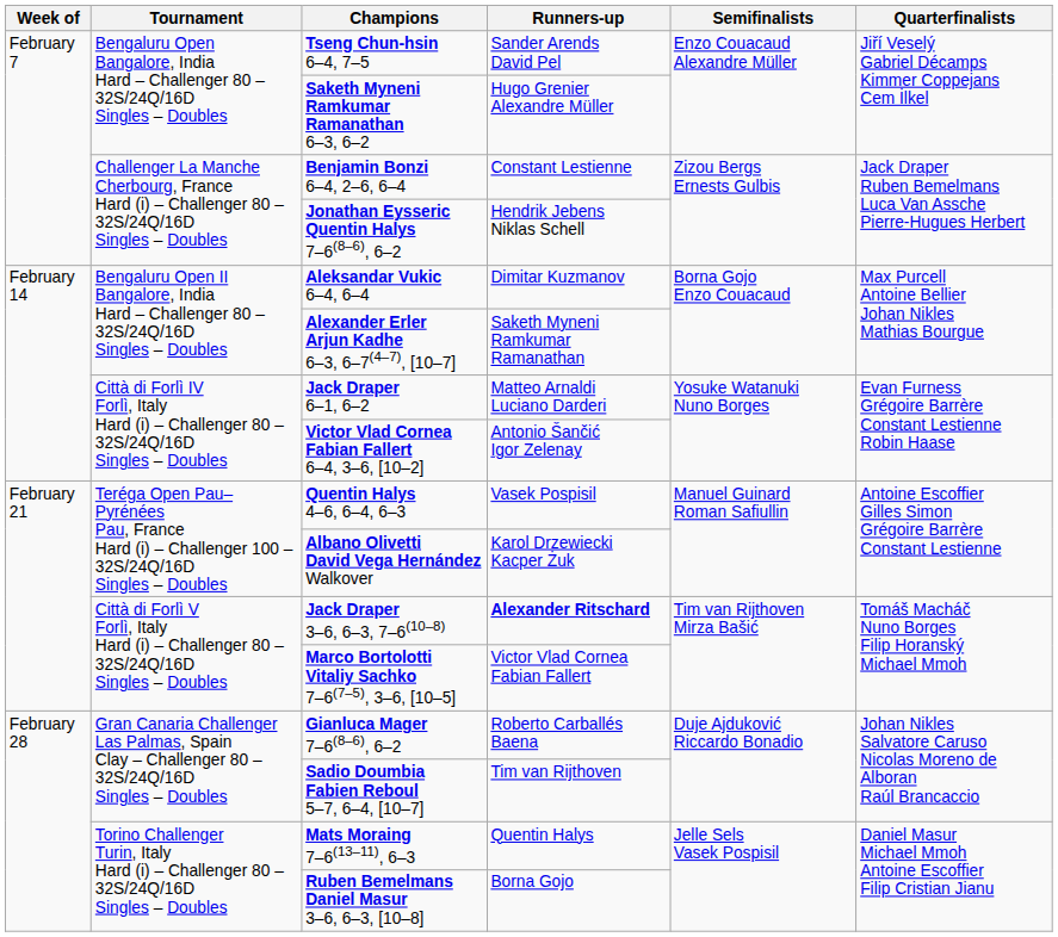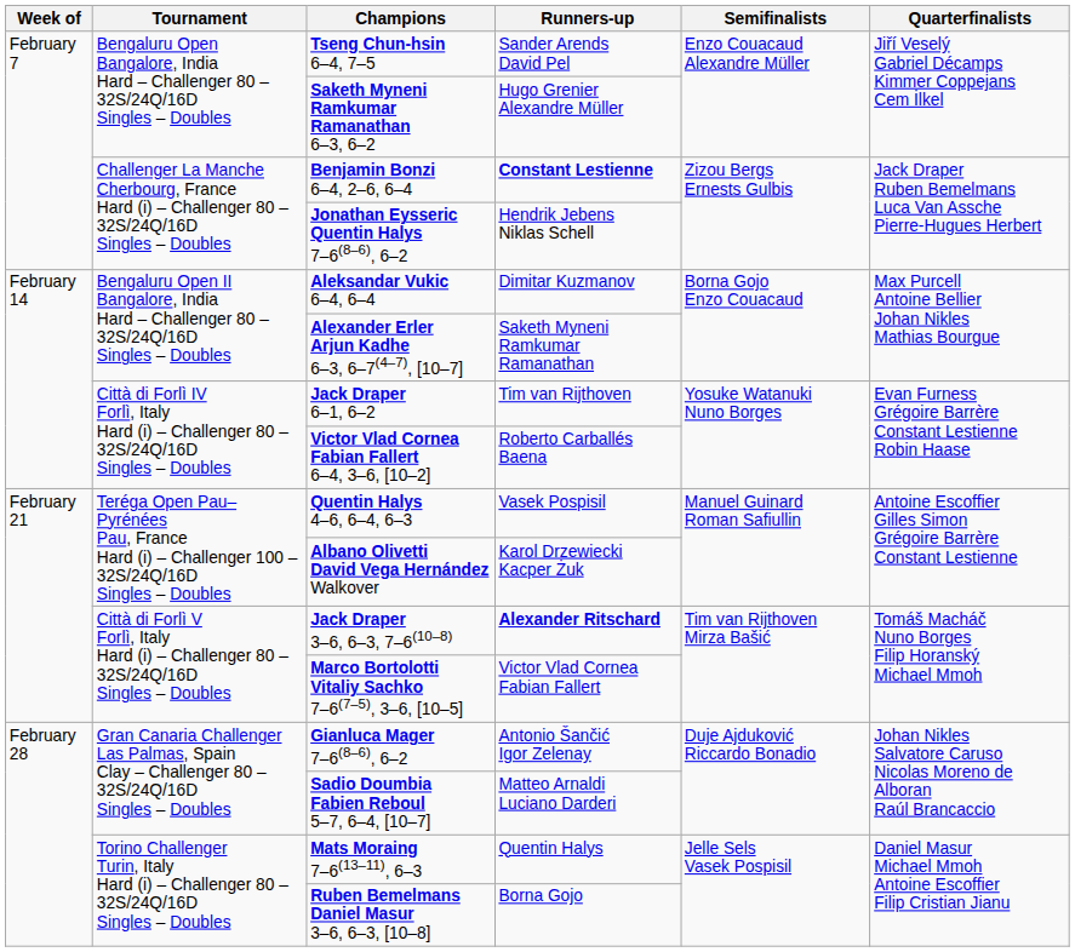 <table class="wikitable" style="font-size:85%;">
 <tr>
 <th width=75>Week of</th>
 <th width=250>Tournament</th>
 <th width=210>Champions</th>
 <th width=210>Runners-up</th>
 <th width=210>Semifinalists</th>
 <th width=210>Quarterfinalists</th>
 </tr>
 <tr valign=top>
 <td rowspan=4>February 7</td>
 <td rowspan=2><a href='#'>Bengaluru Open</a><br><a href='#'>Bangalore</a>, India <br> Hard – Challenger 80 – 32S/24Q/16D<br><a href='#'>Singles</a> – <a href='#'>Doubles</a></td>
 <td> <strong><a href='#'>Tseng Chun-hsin</a></strong><br>6–4, 7–5</td>
 <td> <a href='#'>Sander Arends</a><br> <a href='#'>David Pel</a></td>
 <td rowspan=2> <a href='#'>Enzo Couacaud</a> <br>  <a href='#'>Alexandre Müller</a></td>
 <td rowspan=2> <a href='#'>Jiří Veselý</a> <br>  <a href='#'>Gabriel Décamps</a> <br>  <a href='#'>Kimmer Coppejans</a> <br>  <a href='#'>Cem İlkel</a></td>
 </tr>
 <tr valign=top>
 <td> <strong><a href='#'>Saketh Myneni</a></strong><br> <strong><a href='#'>Ramkumar Ramanathan</a></strong><br>6–3, 6–2</td>
 <td> <a href='#'>Hugo Grenier</a><br> <a href='#'>Alexandre Müller</a></td>
 </tr>
 <tr valign=top>
 <td rowspan=2><a href='#'>Challenger La Manche</a><br><a href='#'>Cherbourg</a>, France <br> Hard (i) – Challenger 80 – 32S/24Q/16D<br><a href='#'>Singles</a> – <a href='#'>Doubles</a></td>
 <td> <strong><a href='#'>Benjamin Bonzi</a></strong><br>6–4, 2–6, 6–4</td>
-<td> <a href='#'>Constant Lestienne</a></td>
+<td><strong> <a href='#'>Constant Lestienne</a></strong></td>
 <td rowspan=2> <a href='#'>Zizou Bergs</a> <br>  <a href='#'>Ernests Gulbis</a></td>
 <td rowspan=2> <a href='#'>Jack Draper</a> <br> <a href='#'>Ruben Bemelmans</a> <br> <a href='#'>Luca Van Assche</a> <br>  <a href='#'>Pierre-Hugues Herbert</a></td>
 </tr>
 <tr valign=top>
 <td> <strong><a href='#'>Jonathan Eysseric</a></strong><br> <strong><a href='#'>Quentin Halys</a></strong><br>7–6<sup>(8–6)</sup>, 6–2</td>
 <td> <a href='#'>Hendrik Jebens</a><br> Niklas Schell</td>
 </tr>
 <tr valign=top>
 <td rowspan=4>February 14</td>
 <td rowspan=2><a href='#'>Bengaluru Open II</a><br><a href='#'>Bangalore</a>, India <br> Hard – Challenger 80 – 32S/24Q/16D<br><a href='#'>Singles</a> – <a href='#'>Doubles</a></td>
 <td> <strong><a href='#'>Aleksandar Vukic</a></strong><br>6–4, 6–4</td>
 <td> <a href='#'>Dimitar Kuzmanov</a></td>
 <td rowspan=2> <a href='#'>Borna Gojo</a> <br>  <a href='#'>Enzo Couacaud</a></td>
 <td rowspan=2> <a href='#'>Max Purcell</a> <br> <a href='#'>Antoine Bellier</a> <br> <a href='#'>Johan Nikles</a> <br>  <a href='#'>Mathias Bourgue</a></td>
 </tr>
 <tr valign=top>
 <td> <strong><a href='#'>Alexander Erler</a></strong><br> <strong><a href='#'>Arjun Kadhe</a></strong><br>6–3, 6–7<sup>(4–7)</sup>, [10–7]</td>
 <td> <a href='#'>Saketh Myneni</a><br> <a href='#'>Ramkumar Ramanathan</a></td>
 </tr>
 <tr valign=top>
 <td rowspan=2><a href='#'>Città di Forlì IV</a><br><a href='#'>Forlì</a>, Italy <br> Hard (i) – Challenger 80 – 32S/24Q/16D<br><a href='#'>Singles</a> – <a href='#'>Doubles</a></td>
 <td> <strong><a href='#'>Jack Draper</a></strong><br>6–1, 6–2</td>
-<td> <a href='#'>Matteo Arnaldi</a><br> <a href='#'>Luciano Darderi</a></td>
+<td> <a href='#'>Tim van Rijthoven</a></td>
 <td rowspan=2> <a href='#'>Yosuke Watanuki</a> <br>  <a href='#'>Nuno Borges</a></td>
 <td rowspan=2> <a href='#'>Evan Furness</a> <br> <a href='#'>Grégoire Barrère</a> <br> <a href='#'>Constant Lestienne</a> <br> <a href='#'>Robin Haase</a></td>
 </tr>
 <tr valign=top>
 <td> <strong><a href='#'>Victor Vlad Cornea</a></strong><br> <strong><a href='#'>Fabian Fallert</a></strong><br>6–4, 3–6, [10–2]</td>
-<td> <a href='#'>Antonio Šančić</a><br> <a href='#'>Igor Zelenay</a></td>
+<td> <a href='#'>Roberto Carballés Baena</a></td>
 </tr>
 <tr valign=top>
 <td rowspan=4>February 21</td>
 <td rowspan=2><a href='#'>Teréga Open Pau–Pyrénées</a><br><a href='#'>Pau</a>, France <br> Hard (i) – Challenger 100 – 32S/24Q/16D<br><a href='#'>Singles</a> – <a href='#'>Doubles</a></td>
 <td> <strong><a href='#'>Quentin Halys</a></strong><br>4–6, 6–4, 6–3</td>
 <td> <a href='#'>Vasek Pospisil</a></td>
 <td rowspan=2> <a href='#'>Manuel Guinard</a> <br>  <a href='#'>Roman Safiullin</a></td>
 <td rowspan=2> <a href='#'>Antoine Escoffier</a> <br> <a href='#'>Gilles Simon</a> <br> <a href='#'>Grégoire Barrère</a> <br>  <a href='#'>Constant Lestienne</a></td>
 </tr>
 <tr valign=top>
 <td> <strong><a href='#'>Albano Olivetti</a></strong><br> <strong><a href='#'>David Vega Hernández</a></strong><br>Walkover</td>
 <td> <a href='#'>Karol Drzewiecki</a><br> <a href='#'>Kacper Żuk</a></td>
 </tr>
 <tr valign=top>
 <td rowspan=2><a href='#'>Città di Forlì V</a><br><a href='#'>Forlì</a>, Italy <br> Hard (i) – Challenger 80 – 32S/24Q/16D<br><a href='#'>Singles</a> – <a href='#'>Doubles</a></td>
 <td> <strong><a href='#'>Jack Draper</a></strong><br>3–6, 6–3, 7–6<sup>(10–8)</sup></td>
 <td><strong> <a href='#'>Alexander Ritschard</a></strong></td>
 <td rowspan=2> <a href='#'>Tim van Rijthoven</a> <br>  <a href='#'>Mirza Bašić</a></td>
 <td rowspan=2> <a href='#'>Tomáš Macháč</a> <br> <a href='#'>Nuno Borges</a> <br> <a href='#'>Filip Horanský</a> <br>  <a href='#'>Michael Mmoh</a></td>
 </tr>
 <tr valign=top>
 <td> <strong><a href='#'>Marco Bortolotti</a></strong><br> <strong><a href='#'>Vitaliy Sachko</a></strong><br>7–6<sup>(7–5)</sup>, 3–6, [10–5]</td>
 <td> <a href='#'>Victor Vlad Cornea</a><br> <a href='#'>Fabian Fallert</a></td>
 </tr>
 <tr valign=top>
 <td rowspan=4>February 28</td>
 <td rowspan=2><a href='#'>Gran Canaria Challenger</a><br><a href='#'>Las Palmas</a>, Spain <br> Clay – Challenger 80 – 32S/24Q/16D<br><a href='#'>Singles</a> – <a href='#'>Doubles</a></td>
 <td> <strong><a href='#'>Gianluca Mager</a></strong><br>7–6<sup>(8–6)</sup>, 6–2</td>
-<td> <a href='#'>Roberto Carballés Baena</a></td>
+<td> <a href='#'>Antonio Šančić</a><br> <a href='#'>Igor Zelenay</a></td>
 <td rowspan=2> <a href='#'>Duje Ajduković</a> <br>  <a href='#'>Riccardo Bonadio</a></td>
 <td rowspan=2> <a href='#'>Johan Nikles</a> <br> <a href='#'>Salvatore Caruso</a> <br> <a href='#'>Nicolas Moreno de Alboran</a> <br>  <a href='#'>Raúl Brancaccio</a></td>
 </tr>
 <tr valign=top>
 <td> <strong><a href='#'>Sadio Doumbia</a></strong><br> <strong><a href='#'>Fabien Reboul</a></strong><br>5–7, 6–4, [10–7]</td>
-<td> <a href='#'>Tim van Rijthoven</a></td>
+<td> <a href='#'>Matteo Arnaldi</a><br> <a href='#'>Luciano Darderi</a></td>
 </tr>
 <tr valign=top>
 <td rowspan=2><a href='#'>Torino Challenger</a><br><a href='#'>Turin</a>, Italy <br> Hard (i) – Challenger 80 – 32S/24Q/16D<br><a href='#'>Singles</a> – <a href='#'>Doubles</a></td>
 <td> <strong><a href='#'>Mats Moraing</a></strong><br>7–6<sup>(13–11)</sup>, 6–3</td>
 <td> <a href='#'>Quentin Halys</a></td>
 <td rowspan=2> <a href='#'>Jelle Sels</a> <br>  <a href='#'>Vasek Pospisil</a></td>
 <td rowspan=2> <a href='#'>Daniel Masur</a> <br> <a href='#'>Michael Mmoh</a> <br> <a href='#'>Antoine Escoffier</a> <br>  <a href='#'>Filip Cristian Jianu</a></td>
 </tr>
 <tr valign=top>
 <td> <strong><a href='#'>Ruben Bemelmans</a></strong><br> <strong><a href='#'>Daniel Masur</a></strong><br>3–6, 6–3, [10–8]</td>
 <td> <a href='#'>Borna Gojo</a></td>
 </tr>
 </table>
